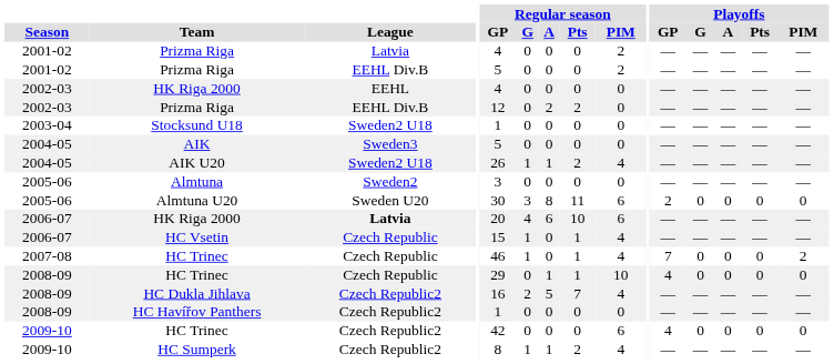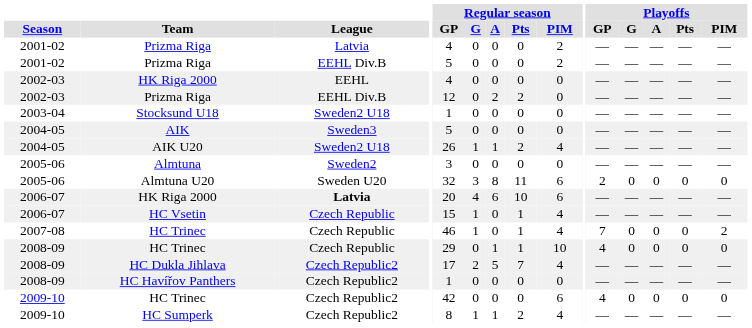 <table border="0" cellpadding="1" cellspacing="0" style="text-align:center; width:70%">
 <tr style="background:#e0e0e0;">
 <th colspan="3" style="background:#fff;"></th>
 <th rowspan="99" style="background:#fff;"></th>
 <th colspan="5"><a href='#'>Regular season</a></th>
 <th rowspan="99" style="background:#fff;"></th>
 <th colspan="5"><a href='#'>Playoffs</a></th>
 </tr>
 <tr style="background:#e0e0e0;">
 <th><a href='#'>Season</a></th>
 <th>Team</th>
 <th>League</th>
 <th>GP</th>
 <th><a href='#'>G</a></th>
 <th><a href='#'>A</a></th>
 <th><a href='#'>Pts</a></th>
 <th><a href='#'>PIM</a></th>
 <th>GP</th>
 <th>G</th>
 <th>A</th>
 <th>Pts</th>
 <th>PIM</th>
 </tr>
 <tr style="text-align:center;">
 <td>2001-02</td>
 <td><a href='#'>Prizma Riga</a></td>
 <td><a href='#'>Latvia</a></td>
 <td>4</td>
 <td>0</td>
 <td>0</td>
 <td>0</td>
 <td>2</td>
 <td>—</td>
 <td>—</td>
 <td>—</td>
 <td>—</td>
 <td>—</td>
 </tr>
 <tr style="text-align:center;">
 <td>2001-02</td>
 <td>Prizma Riga</td>
 <td><a href='#'>EEHL</a> Div.B</td>
 <td>5</td>
 <td>0</td>
 <td>0</td>
 <td>0</td>
 <td>2</td>
 <td>—</td>
 <td>—</td>
 <td>—</td>
 <td>—</td>
 <td>—</td>
 </tr>
 <tr style="text-align:center; background:#f0f0f0;">
 <td>2002-03</td>
 <td><a href='#'>HK Riga 2000</a></td>
 <td>EEHL</td>
 <td>4</td>
 <td>0</td>
 <td>0</td>
 <td>0</td>
 <td>0</td>
 <td>—</td>
 <td>—</td>
 <td>—</td>
 <td>—</td>
 <td>—</td>
 </tr>
 <tr style="text-align:center; background:#f0f0f0;">
 <td>2002-03</td>
 <td>Prizma Riga</td>
 <td>EEHL Div.B</td>
 <td>12</td>
 <td>0</td>
 <td>2</td>
 <td>2</td>
 <td>0</td>
 <td>—</td>
 <td>—</td>
 <td>—</td>
 <td>—</td>
 <td>—</td>
 </tr>
 <tr style="text-align:center;">
 <td>2003-04</td>
 <td><a href='#'>Stocksund U18</a></td>
 <td><a href='#'>Sweden2 U18</a></td>
 <td>1</td>
 <td>0</td>
 <td>0</td>
 <td>0</td>
 <td>0</td>
 <td>—</td>
 <td>—</td>
 <td>—</td>
 <td>—</td>
 <td>—</td>
 </tr>
 <tr style="text-align:center; background:#f0f0f0;">
 <td>2004-05</td>
 <td><a href='#'>AIK</a></td>
 <td><a href='#'>Sweden3</a></td>
 <td>5</td>
 <td>0</td>
 <td>0</td>
 <td>0</td>
 <td>0</td>
 <td>—</td>
 <td>—</td>
 <td>—</td>
 <td>—</td>
 <td>—</td>
 </tr>
 <tr style="text-align:center; background:#f0f0f0;">
 <td>2004-05</td>
 <td>AIK U20</td>
 <td><a href='#'>Sweden2 U18</a></td>
 <td>26</td>
 <td>1</td>
 <td>1</td>
 <td>2</td>
 <td>4</td>
 <td>—</td>
 <td>—</td>
 <td>—</td>
 <td>—</td>
 <td>—</td>
 </tr>
 <tr style="text-align:center;">
 <td>2005-06</td>
 <td><a href='#'>Almtuna</a></td>
 <td><a href='#'>Sweden2</a></td>
 <td>3</td>
 <td>0</td>
 <td>0</td>
 <td>0</td>
 <td>0</td>
 <td>—</td>
 <td>—</td>
 <td>—</td>
 <td>—</td>
 <td>—</td>
 </tr>
 <tr style="text-align:center;">
 <td>2005-06</td>
 <td>Almtuna U20</td>
 <td>Sweden U20</td>
-<td>30</td>
+<td>32</td>
 <td>3</td>
 <td>8</td>
 <td>11</td>
 <td>6</td>
 <td>2</td>
 <td>0</td>
 <td>0</td>
 <td>0</td>
 <td>0</td>
 </tr>
 <tr style="text-align:center; background:#f0f0f0;">
 <td>2006-07</td>
 <td>HK Riga 2000</td>
 <td><strong>Latvia</strong></td>
 <td>20</td>
 <td>4</td>
 <td>6</td>
 <td>10</td>
 <td>6</td>
 <td>—</td>
 <td>—</td>
 <td>—</td>
 <td>—</td>
 <td>—</td>
 </tr>
 <tr style="text-align:center; background:#f0f0f0;">
 <td>2006-07</td>
 <td><a href='#'>HC Vsetin</a></td>
 <td><a href='#'>Czech Republic</a></td>
 <td>15</td>
 <td>1</td>
 <td>0</td>
 <td>1</td>
 <td>4</td>
 <td>—</td>
 <td>—</td>
 <td>—</td>
 <td>—</td>
 <td>—</td>
 </tr>
 <tr style="text-align:center;">
 <td>2007-08</td>
 <td><a href='#'>HC Trinec</a></td>
 <td>Czech Republic</td>
 <td>46</td>
 <td>1</td>
 <td>0</td>
 <td>1</td>
 <td>4</td>
 <td>7</td>
 <td>0</td>
 <td>0</td>
 <td>0</td>
 <td>2</td>
 </tr>
 <tr style="text-align:center; background:#f0f0f0;">
 <td>2008-09</td>
 <td>HC Trinec</td>
 <td>Czech Republic</td>
 <td>29</td>
 <td>0</td>
 <td>1</td>
 <td>1</td>
 <td>10</td>
 <td>4</td>
 <td>0</td>
 <td>0</td>
 <td>0</td>
 <td>0</td>
 </tr>
 <tr style="text-align:center; background:#f0f0f0;">
 <td>2008-09</td>
 <td><a href='#'>HC Dukla Jihlava</a></td>
 <td><a href='#'>Czech Republic2</a></td>
-<td>16</td>
+<td>17</td>
 <td>2</td>
 <td>5</td>
 <td>7</td>
 <td>4</td>
 <td>—</td>
 <td>—</td>
 <td>—</td>
 <td>—</td>
 <td>—</td>
 </tr>
 <tr style="text-align:center; background:#f0f0f0;">
 <td>2008-09</td>
 <td><a href='#'>HC Havířov Panthers</a></td>
 <td>Czech Republic2</td>
 <td>1</td>
 <td>0</td>
 <td>0</td>
 <td>0</td>
 <td>0</td>
 <td>—</td>
 <td>—</td>
 <td>—</td>
 <td>—</td>
 <td>—</td>
 </tr>
 <tr style="text-align:center;">
 <td><a href='#'>2009-10</a></td>
 <td>HC Trinec</td>
 <td>Czech Republic2</td>
 <td>42</td>
 <td>0</td>
 <td>0</td>
 <td>0</td>
 <td>6</td>
 <td>4</td>
 <td>0</td>
 <td>0</td>
 <td>0</td>
 <td>0</td>
 </tr>
 <tr style="text-align:center;">
 <td>2009-10</td>
 <td><a href='#'>HC Sumperk</a></td>
 <td>Czech Republic2</td>
 <td>8</td>
 <td>1</td>
 <td>1</td>
 <td>2</td>
 <td>4</td>
 <td>—</td>
 <td>—</td>
 <td>—</td>
 <td>—</td>
 <td>—</td>
 </tr>
 </table>
